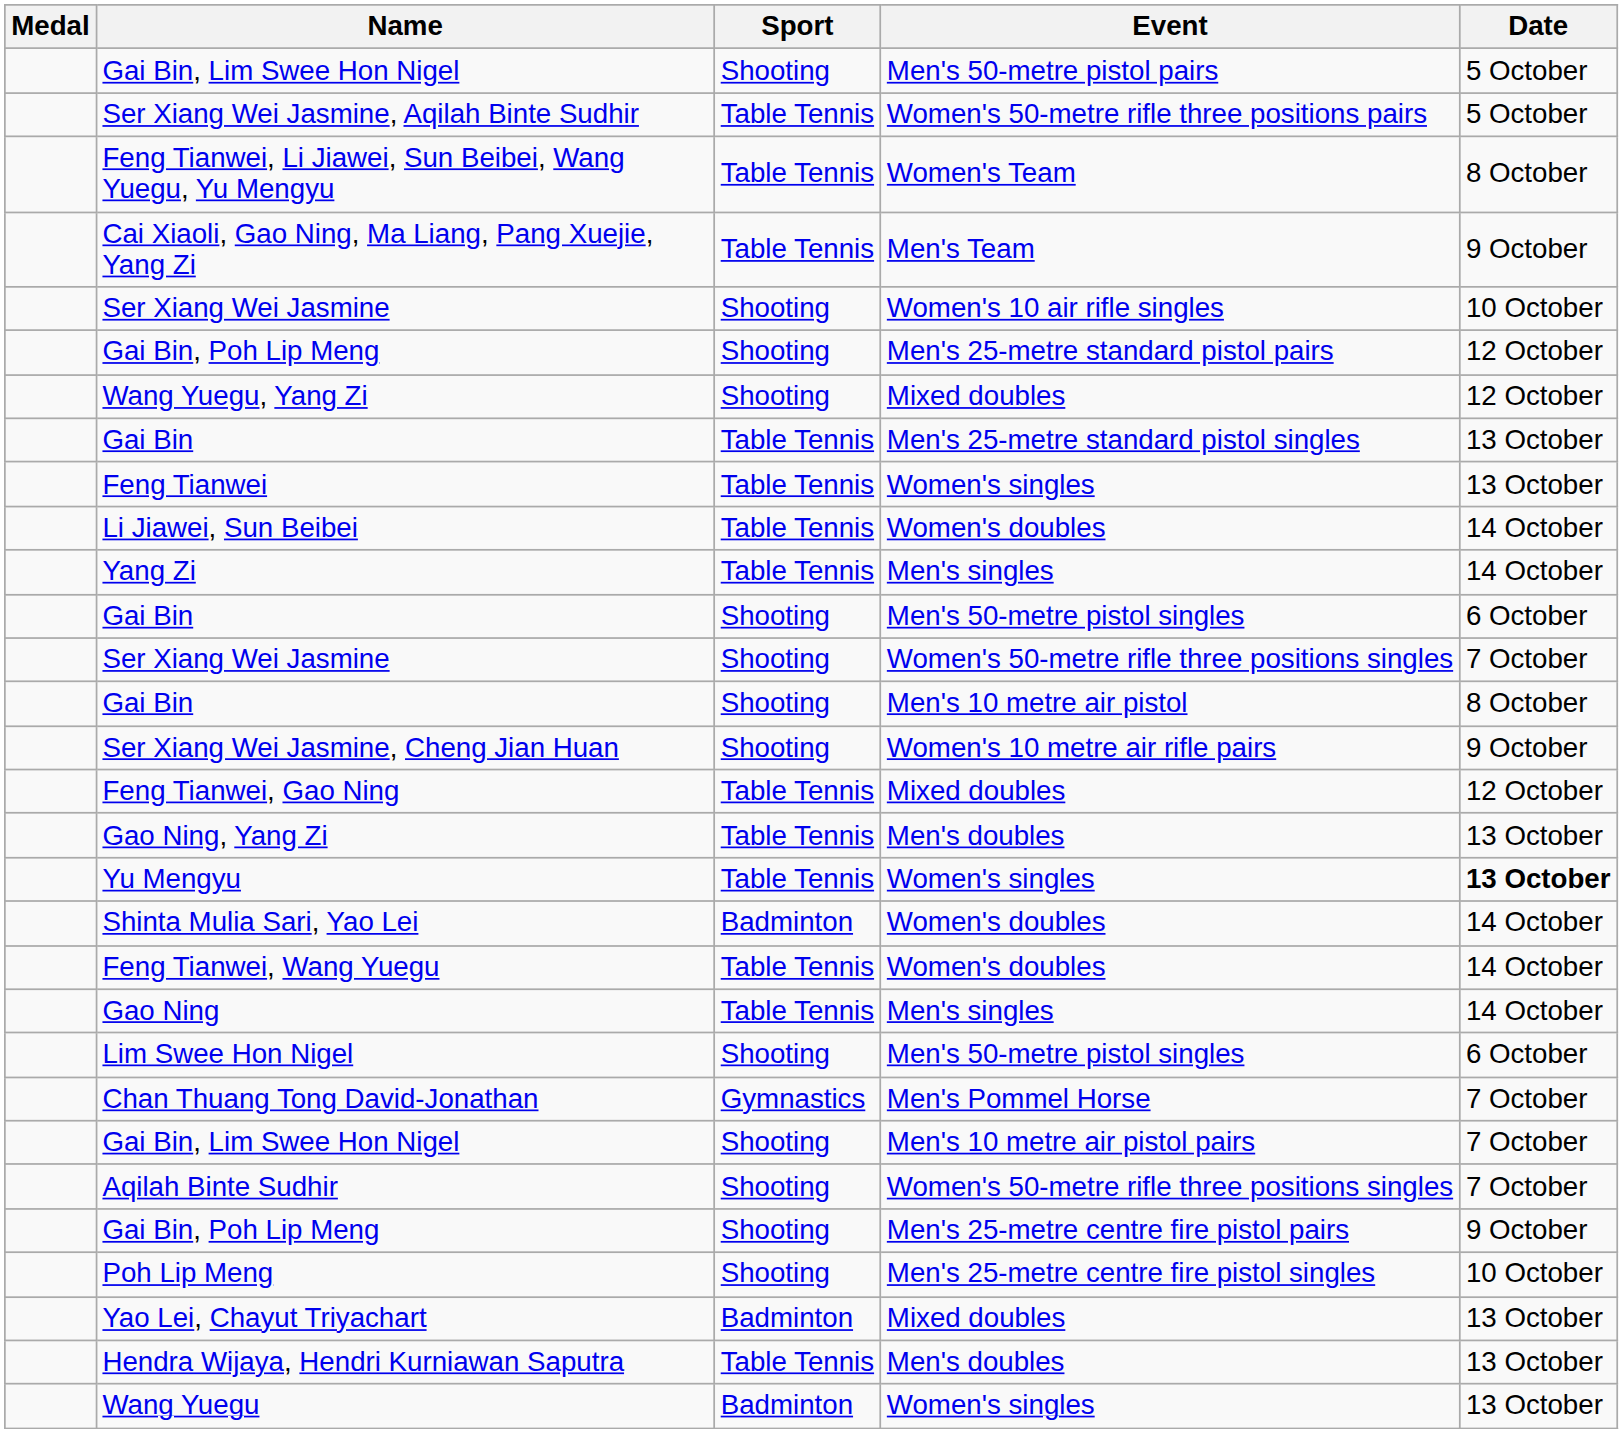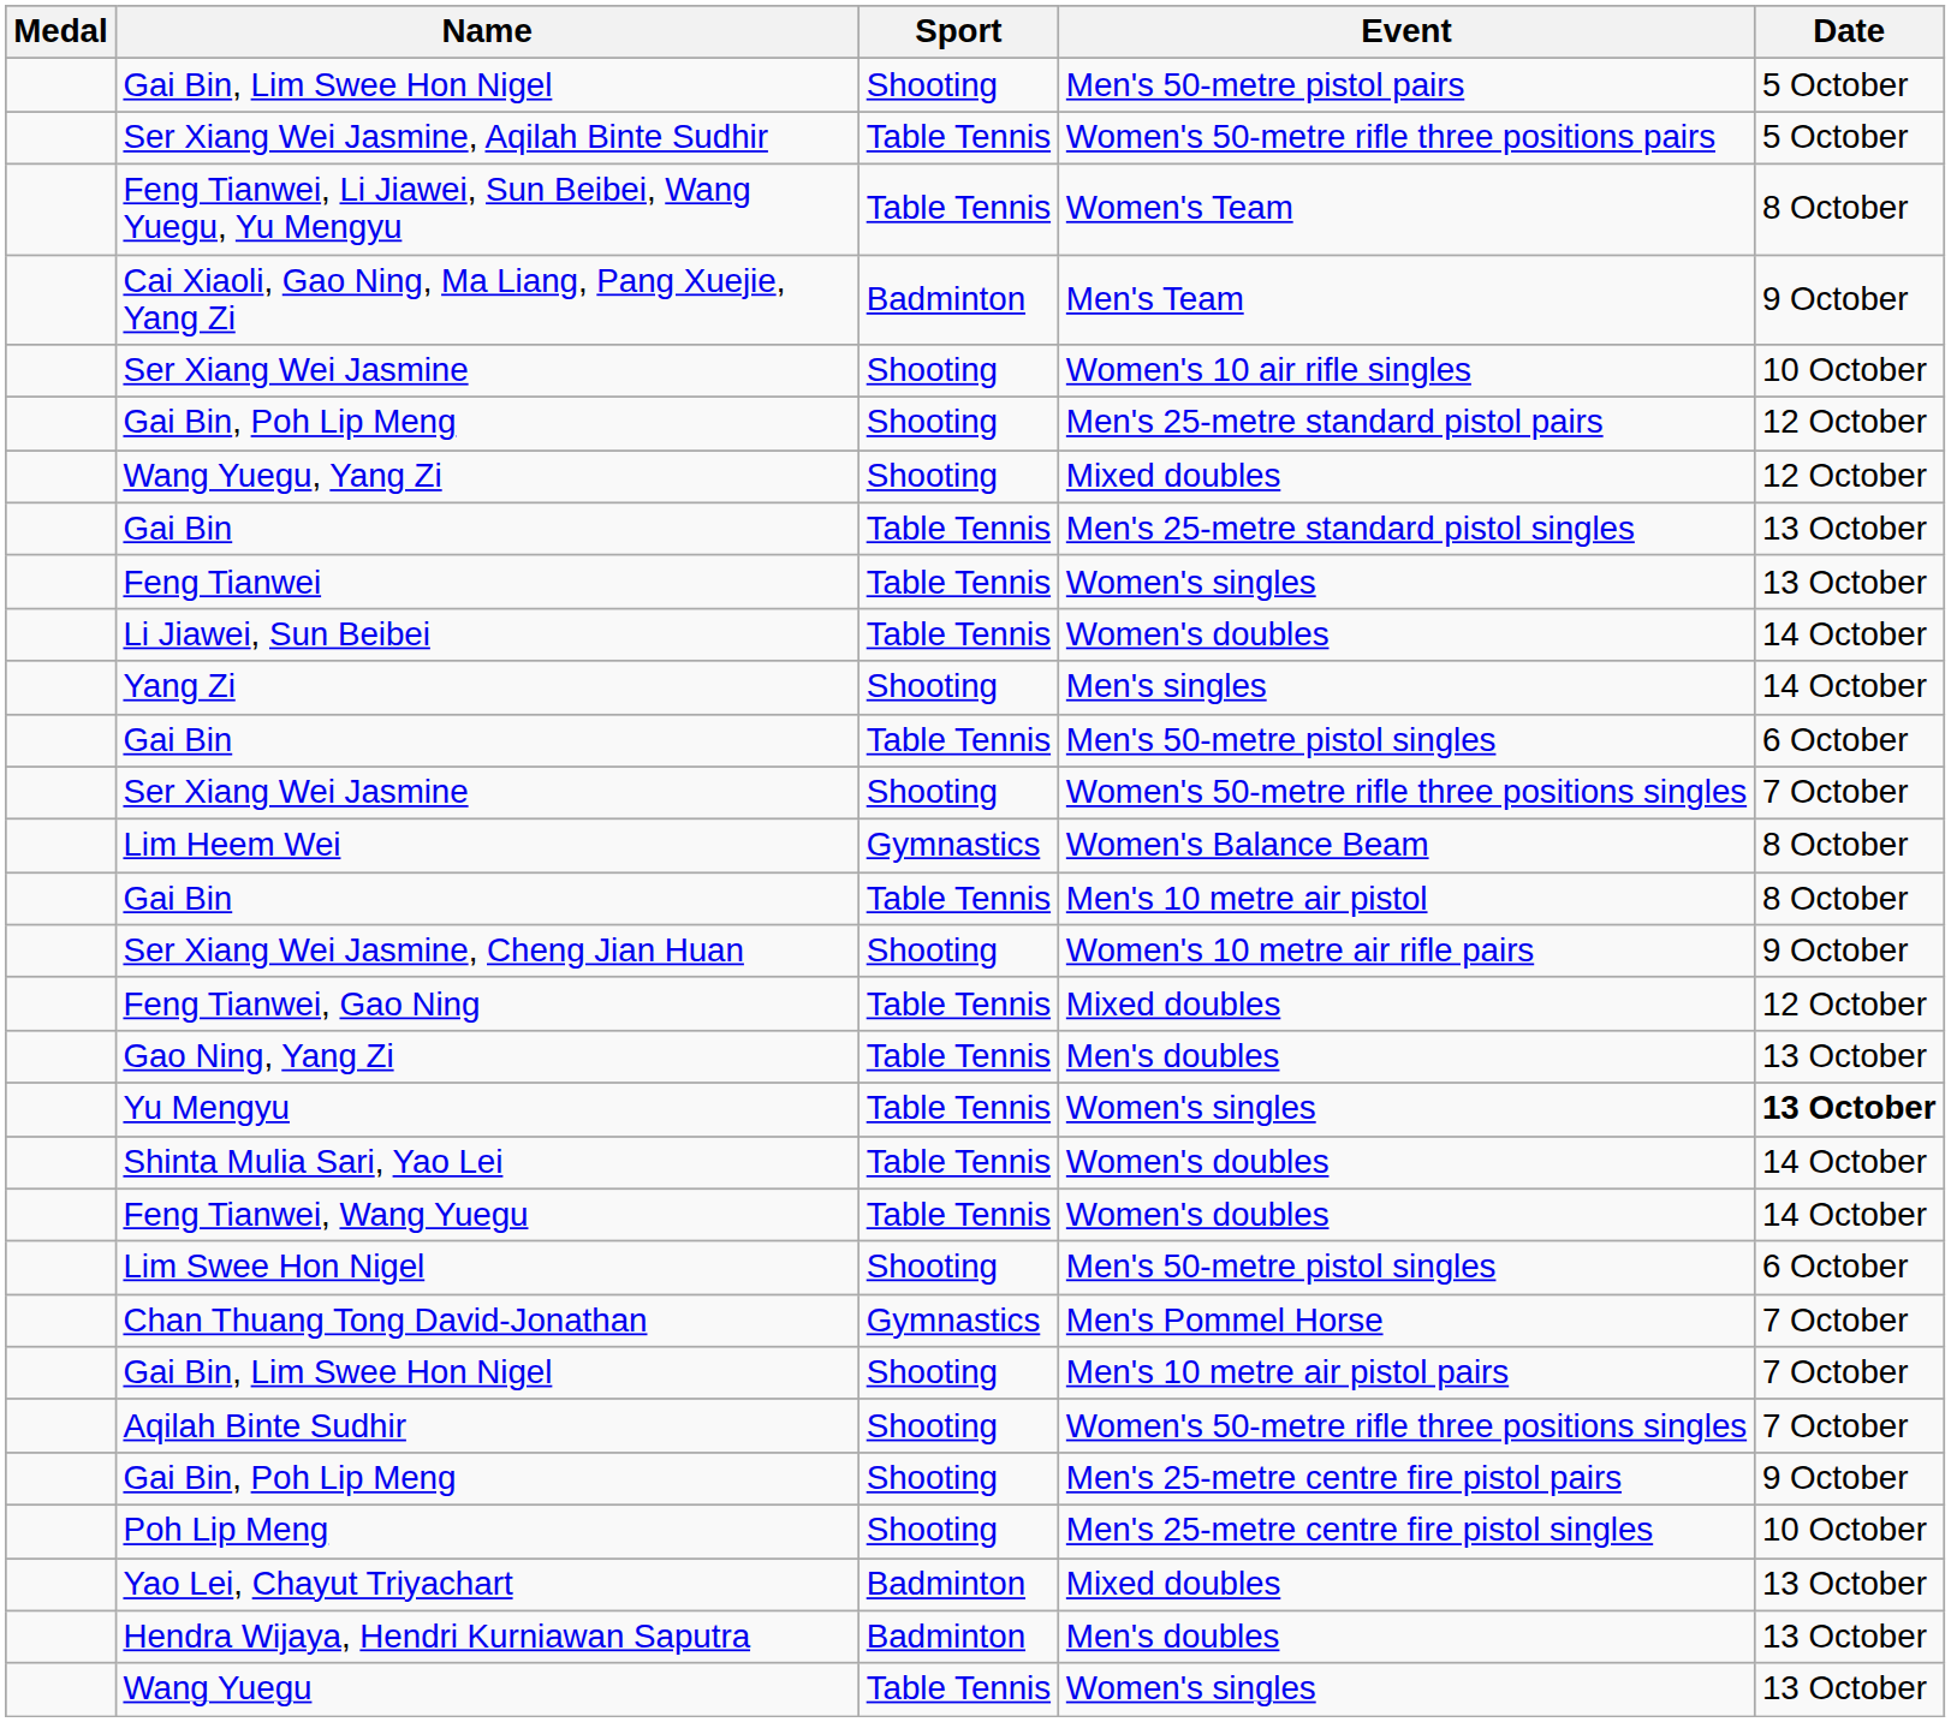 <table class="wikitable sortable">
 <tr>
 <th>Medal</th>
 <th width=350px>Name</th>
 <th>Sport</th>
 <th>Event</th>
 <th>Date</th>
 </tr>
 <tr>
 <td></td>
 <td><a href='#'>Gai Bin</a>, <a href='#'>Lim Swee Hon Nigel</a></td>
 <td><a href='#'>Shooting</a></td>
 <td><a href='#'>Men's 50-metre pistol pairs</a></td>
 <td>5 October</td>
 </tr>
 <tr>
 <td></td>
 <td><a href='#'>Ser Xiang Wei Jasmine</a>, <a href='#'>Aqilah Binte Sudhir</a></td>
 <td><a href='#'>Table Tennis</a></td>
 <td><a href='#'>Women's 50-metre rifle three positions pairs</a></td>
 <td>5 October</td>
 </tr>
 <tr>
 <td></td>
 <td><a href='#'>Feng Tianwei</a>, <a href='#'>Li Jiawei</a>, <a href='#'>Sun Beibei</a>, <a href='#'>Wang Yuegu</a>, <a href='#'>Yu Mengyu</a></td>
 <td><a href='#'>Table Tennis</a></td>
 <td><a href='#'>Women's Team</a></td>
 <td>8 October</td>
 </tr>
 <tr>
 <td></td>
 <td><a href='#'>Cai Xiaoli</a>, <a href='#'>Gao Ning</a>, <a href='#'>Ma Liang</a>, <a href='#'>Pang Xuejie</a>, <a href='#'>Yang Zi</a></td>
-<td><a href='#'>Table Tennis</a></td>
+<td><a href='#'>Badminton</a></td>
 <td><a href='#'>Men's Team</a></td>
 <td>9 October</td>
 </tr>
 <tr>
 <td></td>
 <td><a href='#'>Ser Xiang Wei Jasmine</a></td>
 <td><a href='#'>Shooting</a></td>
 <td><a href='#'>Women's 10 air rifle singles</a></td>
 <td>10 October</td>
 </tr>
 <tr>
 <td></td>
 <td><a href='#'>Gai Bin</a>, <a href='#'>Poh Lip Meng</a></td>
 <td><a href='#'>Shooting</a></td>
 <td><a href='#'>Men's 25-metre standard pistol pairs</a></td>
 <td>12 October</td>
 </tr>
 <tr>
 <td></td>
 <td><a href='#'>Wang Yuegu</a>, <a href='#'>Yang Zi</a></td>
 <td><a href='#'>Shooting</a></td>
 <td><a href='#'>Mixed doubles</a></td>
 <td>12 October</td>
 </tr>
 <tr>
 <td></td>
 <td><a href='#'>Gai Bin</a></td>
 <td><a href='#'>Table Tennis</a></td>
 <td><a href='#'>Men's 25-metre standard pistol singles</a></td>
 <td>13 October</td>
 </tr>
 <tr>
 <td></td>
 <td><a href='#'>Feng Tianwei</a></td>
 <td><a href='#'>Table Tennis</a></td>
 <td><a href='#'>Women's singles</a></td>
 <td>13 October</td>
 </tr>
 <tr>
 <td></td>
 <td><a href='#'>Li Jiawei</a>, <a href='#'>Sun Beibei</a></td>
 <td><a href='#'>Table Tennis</a></td>
 <td><a href='#'>Women's doubles</a></td>
 <td>14 October</td>
 </tr>
 <tr>
 <td></td>
 <td><a href='#'>Yang Zi</a></td>
-<td><a href='#'>Table Tennis</a></td>
+<td><a href='#'>Shooting</a></td>
 <td><a href='#'>Men's singles</a></td>
 <td>14 October</td>
 </tr>
 <tr>
 <td></td>
 <td><a href='#'>Gai Bin</a></td>
-<td><a href='#'>Shooting</a></td>
+<td><a href='#'>Table Tennis</a></td>
 <td><a href='#'>Men's 50-metre pistol singles</a></td>
 <td>6 October</td>
 </tr>
 <tr>
 <td></td>
 <td><a href='#'>Ser Xiang Wei Jasmine</a></td>
 <td><a href='#'>Shooting</a></td>
 <td><a href='#'>Women's 50-metre rifle three positions singles</a></td>
 <td>7 October</td>
 </tr>
 <tr>
 <td></td>
+<td><a href='#'>Lim Heem Wei</a></td>
+<td><a href='#'>Gymnastics</a></td>
+<td><a href='#'>Women's Balance Beam</a></td>
+<td>8 October</td>
+</tr>
+<tr>
+<td></td>
 <td><a href='#'>Gai Bin</a></td>
-<td><a href='#'>Shooting</a></td>
+<td><a href='#'>Table Tennis</a></td>
 <td><a href='#'>Men's 10 metre air pistol</a></td>
 <td>8 October</td>
 </tr>
 <tr>
 <td></td>
 <td><a href='#'>Ser Xiang Wei Jasmine</a>, <a href='#'>Cheng Jian Huan</a></td>
 <td><a href='#'>Shooting</a></td>
 <td><a href='#'>Women's 10 metre air rifle pairs</a></td>
 <td>9 October</td>
 </tr>
 <tr>
 <td></td>
 <td><a href='#'>Feng Tianwei</a>, <a href='#'>Gao Ning</a></td>
 <td><a href='#'>Table Tennis</a></td>
 <td><a href='#'>Mixed doubles</a></td>
 <td>12 October</td>
 </tr>
 <tr>
 <td></td>
 <td><a href='#'>Gao Ning</a>, <a href='#'>Yang Zi</a></td>
 <td><a href='#'>Table Tennis</a></td>
 <td><a href='#'>Men's doubles</a></td>
 <td>13 October</td>
 </tr>
 <tr>
 <td></td>
 <td><a href='#'>Yu Mengyu</a></td>
 <td><a href='#'>Table Tennis</a></td>
 <td><a href='#'>Women's singles</a></td>
 <td><strong>13 October</strong></td>
 </tr>
 <tr>
 <td></td>
 <td><a href='#'>Shinta Mulia Sari</a>, <a href='#'>Yao Lei</a></td>
-<td><a href='#'>Badminton</a></td>
+<td><a href='#'>Table Tennis</a></td>
 <td><a href='#'>Women's doubles</a></td>
 <td>14 October</td>
 </tr>
 <tr>
 <td></td>
 <td><a href='#'>Feng Tianwei</a>, <a href='#'>Wang Yuegu</a></td>
 <td><a href='#'>Table Tennis</a></td>
 <td><a href='#'>Women's doubles</a></td>
-<td>14 October</td>
-</tr>
-<tr>
-<td></td>
-<td><a href='#'>Gao Ning</a></td>
-<td><a href='#'>Table Tennis</a></td>
-<td><a href='#'>Men's singles</a></td>
 <td>14 October</td>
 </tr>
 <tr>
 <td></td>
 <td><a href='#'>Lim Swee Hon Nigel</a></td>
 <td><a href='#'>Shooting</a></td>
 <td><a href='#'>Men's 50-metre pistol singles</a></td>
 <td>6 October</td>
 </tr>
 <tr>
 <td></td>
 <td><a href='#'>Chan Thuang Tong David-Jonathan</a></td>
 <td><a href='#'>Gymnastics</a></td>
 <td><a href='#'>Men's Pommel Horse</a></td>
 <td>7 October</td>
 </tr>
 <tr>
 <td></td>
 <td><a href='#'>Gai Bin</a>, <a href='#'>Lim Swee Hon Nigel</a></td>
 <td><a href='#'>Shooting</a></td>
 <td><a href='#'>Men's 10 metre air pistol pairs</a></td>
 <td>7 October</td>
 </tr>
 <tr>
 <td></td>
 <td><a href='#'>Aqilah Binte Sudhir</a></td>
 <td><a href='#'>Shooting</a></td>
 <td><a href='#'>Women's 50-metre rifle three positions singles</a></td>
 <td>7 October</td>
 </tr>
 <tr>
 <td></td>
 <td><a href='#'>Gai Bin</a>, <a href='#'>Poh Lip Meng</a></td>
 <td><a href='#'>Shooting</a></td>
 <td><a href='#'>Men's 25-metre centre fire pistol pairs</a></td>
 <td>9 October</td>
 </tr>
 <tr>
 <td></td>
 <td><a href='#'>Poh Lip Meng</a></td>
 <td><a href='#'>Shooting</a></td>
 <td><a href='#'>Men's 25-metre centre fire pistol singles</a></td>
 <td>10 October</td>
 </tr>
 <tr>
 <td></td>
 <td><a href='#'>Yao Lei</a>, <a href='#'>Chayut Triyachart</a></td>
 <td><a href='#'>Badminton</a></td>
 <td><a href='#'>Mixed doubles</a></td>
 <td>13 October</td>
 </tr>
 <tr>
 <td></td>
 <td><a href='#'>Hendra Wijaya</a>, <a href='#'>Hendri Kurniawan Saputra</a></td>
-<td><a href='#'>Table Tennis</a></td>
+<td><a href='#'>Badminton</a></td>
 <td><a href='#'>Men's doubles</a></td>
 <td>13 October</td>
 </tr>
 <tr>
 <td></td>
 <td><a href='#'>Wang Yuegu</a></td>
-<td><a href='#'>Badminton</a></td>
+<td><a href='#'>Table Tennis</a></td>
 <td><a href='#'>Women's singles</a></td>
 <td>13 October</td>
 </tr>
 <tr>
 </tr>
 </table>
